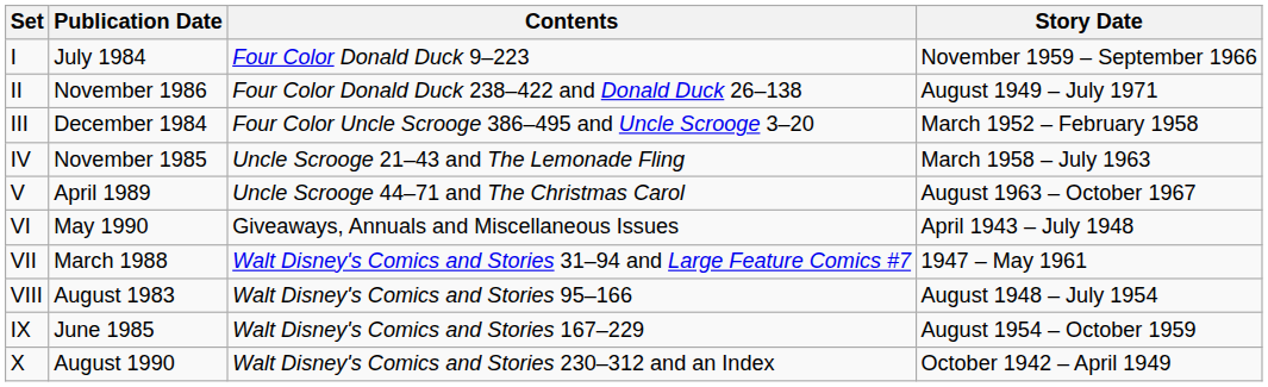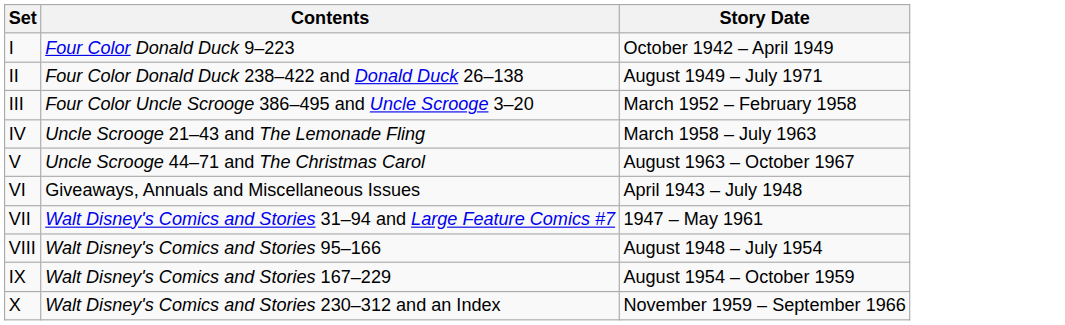 <table class="wikitable">
 <tr>
 <th>Set</th>
-<th>Publication Date</th>
 <th>Contents</th>
 <th>Story Date</th>
 </tr>
 <tr>
 <td>I</td>
-<td>July 1984</td>
 <td><em><a href='#'>Four Color</a> Donald Duck</em> 9–223</td>
-<td>November 1959 – September 1966</td>
+<td>October 1942 – April 1949</td>
 </tr>
 <tr>
 <td>II</td>
-<td>November 1986</td>
 <td><em>Four Color Donald Duck</em> 238–422 and <em><a href='#'>Donald Duck</a></em> 26–138</td>
 <td>August 1949 – July 1971</td>
 </tr>
 <tr>
 <td>III</td>
-<td>December 1984</td>
 <td><em>Four Color Uncle Scrooge</em> 386–495 and <em><a href='#'>Uncle Scrooge</a></em> 3–20</td>
 <td>March 1952 – February 1958</td>
 </tr>
 <tr>
 <td>IV</td>
-<td>November 1985</td>
 <td><em>Uncle Scrooge</em> 21–43 and <em>The Lemonade Fling</em></td>
 <td>March 1958 – July 1963</td>
 </tr>
 <tr>
 <td>V</td>
-<td>April 1989</td>
 <td><em>Uncle Scrooge</em> 44–71 and <em>The Christmas Carol</em></td>
 <td>August 1963 – October 1967</td>
 </tr>
 <tr>
 <td>VI</td>
-<td>May 1990</td>
 <td>Giveaways, Annuals and Miscellaneous Issues</td>
 <td>April 1943 – July 1948</td>
 </tr>
 <tr>
 <td>VII</td>
-<td>March 1988</td>
 <td><em><a href='#'>Walt Disney's Comics and Stories</a></em> 31–94 and <em><a href='#'>Large Feature Comics #7</a></em></td>
 <td>1947 – May 1961</td>
 </tr>
 <tr>
 <td>VIII</td>
-<td>August 1983</td>
 <td><em>Walt Disney's Comics and Stories</em> 95–166</td>
 <td>August 1948 – July 1954</td>
 </tr>
 <tr>
 <td>IX</td>
-<td>June 1985</td>
 <td><em>Walt Disney's Comics and Stories</em> 167–229</td>
 <td>August 1954 – October 1959</td>
 </tr>
 <tr>
 <td>X</td>
-<td>August 1990</td>
 <td><em>Walt Disney's Comics and Stories</em> 230–312 and an Index</td>
-<td>October 1942 – April 1949</td>
+<td>November 1959 – September 1966</td>
 </tr>
 </table>
